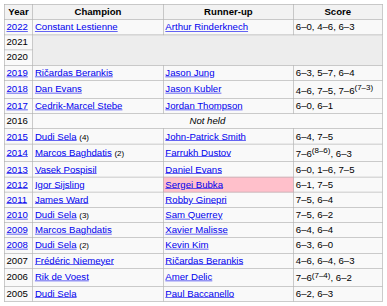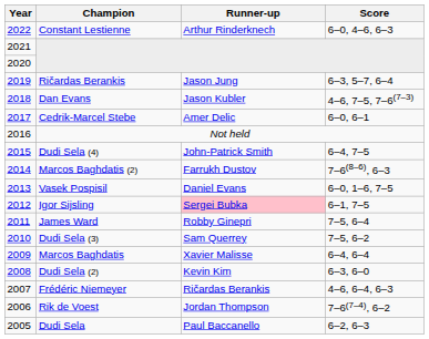 <table class="wikitable">
 <tr>
 <th style="width:40px">Year</th>
 <th style="width:210px">Champion</th>
 <th style="width:210px">Runner-up</th>
 <th style="width:140px">Score</th>
 </tr>
 <tr>
 <td><a href='#'>2022</a></td>
 <td> <a href='#'>Constant Lestienne</a></td>
 <td> <a href='#'>Arthur Rinderknech</a></td>
 <td>6–0, 4–6, 6–3</td>
 </tr>
 <tr>
 <td>2021</td>
 <td rowspan=2 colspan=3 bgcolor="#ededed"></td>
 </tr>
 <tr>
 <td>2020</td>
 </tr>
 <tr>
 <td><a href='#'>2019</a></td>
 <td> <a href='#'>Ričardas Berankis</a></td>
 <td> <a href='#'>Jason Jung</a></td>
 <td>6–3, 5–7, 6–4</td>
 </tr>
 <tr>
 <td><a href='#'>2018</a></td>
 <td> <a href='#'>Dan Evans</a></td>
 <td> <a href='#'>Jason Kubler</a></td>
 <td>4–6, 7–5, 7–6<sup>(7–3)</sup></td>
 </tr>
 <tr>
 <td><a href='#'>2017</a></td>
 <td> <a href='#'>Cedrik-Marcel Stebe</a></td>
-<td> <a href='#'>Jordan Thompson</a></td>
+<td> <a href='#'>Amer Delic</a></td>
 <td>6–0, 6–1</td>
 </tr>
 <tr>
 <td>2016</td>
 <td colspan=3 style="text-align:center;"><em>Not held</em></td>
 </tr>
 <tr>
 <td><a href='#'>2015</a></td>
 <td> <a href='#'>Dudi Sela</a> <small>(4)</small></td>
 <td> <a href='#'>John-Patrick Smith</a></td>
 <td>6–4, 7–5</td>
 </tr>
 <tr>
 <td><a href='#'>2014</a></td>
 <td> <a href='#'>Marcos Baghdatis</a> <small>(2)</small></td>
 <td> <a href='#'>Farrukh Dustov</a></td>
 <td>7–6<sup>(8–6)</sup>, 6–3</td>
 </tr>
 <tr>
 <td><a href='#'>2013</a></td>
 <td> <a href='#'>Vasek Pospisil</a></td>
 <td> <a href='#'>Daniel Evans</a></td>
 <td>6–0, 1–6, 7–5</td>
 </tr>
 <tr>
 <td><a href='#'>2012</a></td>
 <td> <a href='#'>Igor Sijsling</a></td>
 <td style="background: pink;"> <a href='#'>Sergei Bubka</a></td>
 <td>6–1, 7–5</td>
 </tr>
 <tr>
 <td><a href='#'>2011</a></td>
 <td> <a href='#'>James Ward</a></td>
 <td> <a href='#'>Robby Ginepri</a></td>
 <td>7–5, 6–4</td>
 </tr>
 <tr>
 <td><a href='#'>2010</a></td>
 <td> <a href='#'>Dudi Sela</a> <small>(3)</small></td>
 <td> <a href='#'>Sam Querrey</a></td>
 <td>7–5, 6–2</td>
 </tr>
 <tr>
 <td><a href='#'>2009</a></td>
 <td> <a href='#'>Marcos Baghdatis</a></td>
 <td> <a href='#'>Xavier Malisse</a></td>
 <td>6–4, 6–4</td>
 </tr>
 <tr>
 <td><a href='#'>2008</a></td>
 <td> <a href='#'>Dudi Sela</a> <small>(2)</small></td>
 <td> <a href='#'>Kevin Kim</a></td>
 <td>6–3, 6–0</td>
 </tr>
 <tr>
 <td>2007</td>
 <td> <a href='#'>Frédéric Niemeyer</a></td>
 <td> <a href='#'>Ričardas Berankis</a></td>
 <td>4–6, 6–4, 6–3</td>
 </tr>
 <tr>
 <td>2006</td>
 <td> <a href='#'>Rik de Voest</a></td>
-<td> <a href='#'>Amer Delic</a></td>
+<td> <a href='#'>Jordan Thompson</a></td>
 <td>7–6<sup>(7–4)</sup>, 6–2</td>
 </tr>
 <tr>
 <td>2005</td>
 <td> <a href='#'>Dudi Sela</a></td>
 <td> <a href='#'>Paul Baccanello</a></td>
 <td>6–2, 6–3</td>
 </tr>
 </table>
